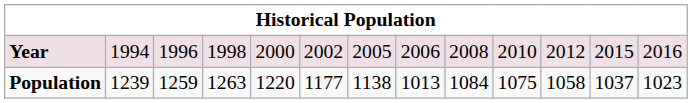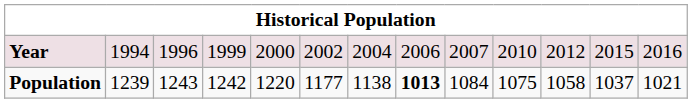 <table class="wikitable" align="center" width="420">
 <tr>
 <th colspan="13" style="background:#FFFFFF;">Historical Population</th>
 </tr>
 <tr style="background:#EEE0E5;" align="center">
 <td align=left><strong>Year</strong></td>
 <td>1994</td>
 <td>1996</td>
-<td>1998</td>
+<td>1999</td>
 <td>2000</td>
 <td>2002</td>
-<td>2005</td>
+<td>2004</td>
 <td>2006</td>
-<td>2008</td>
+<td>2007</td>
 <td>2010</td>
 <td>2012</td>
 <td>2015</td>
 <td>2016</td>
 </tr>
 <tr align="center">
 <td align=left><strong>Population</strong></td>
 <td>1239</td>
-<td>1259</td>
-<td>1263</td>
+<td>1243</td>
+<td>1242</td>
 <td>1220</td>
 <td>1177</td>
 <td>1138</td>
-<td>1013</td>
+<td><strong>1013</strong></td>
 <td>1084</td>
 <td>1075</td>
 <td>1058</td>
 <td>1037</td>
-<td>1023</td>
+<td>1021</td>
 </tr>
 </table>
